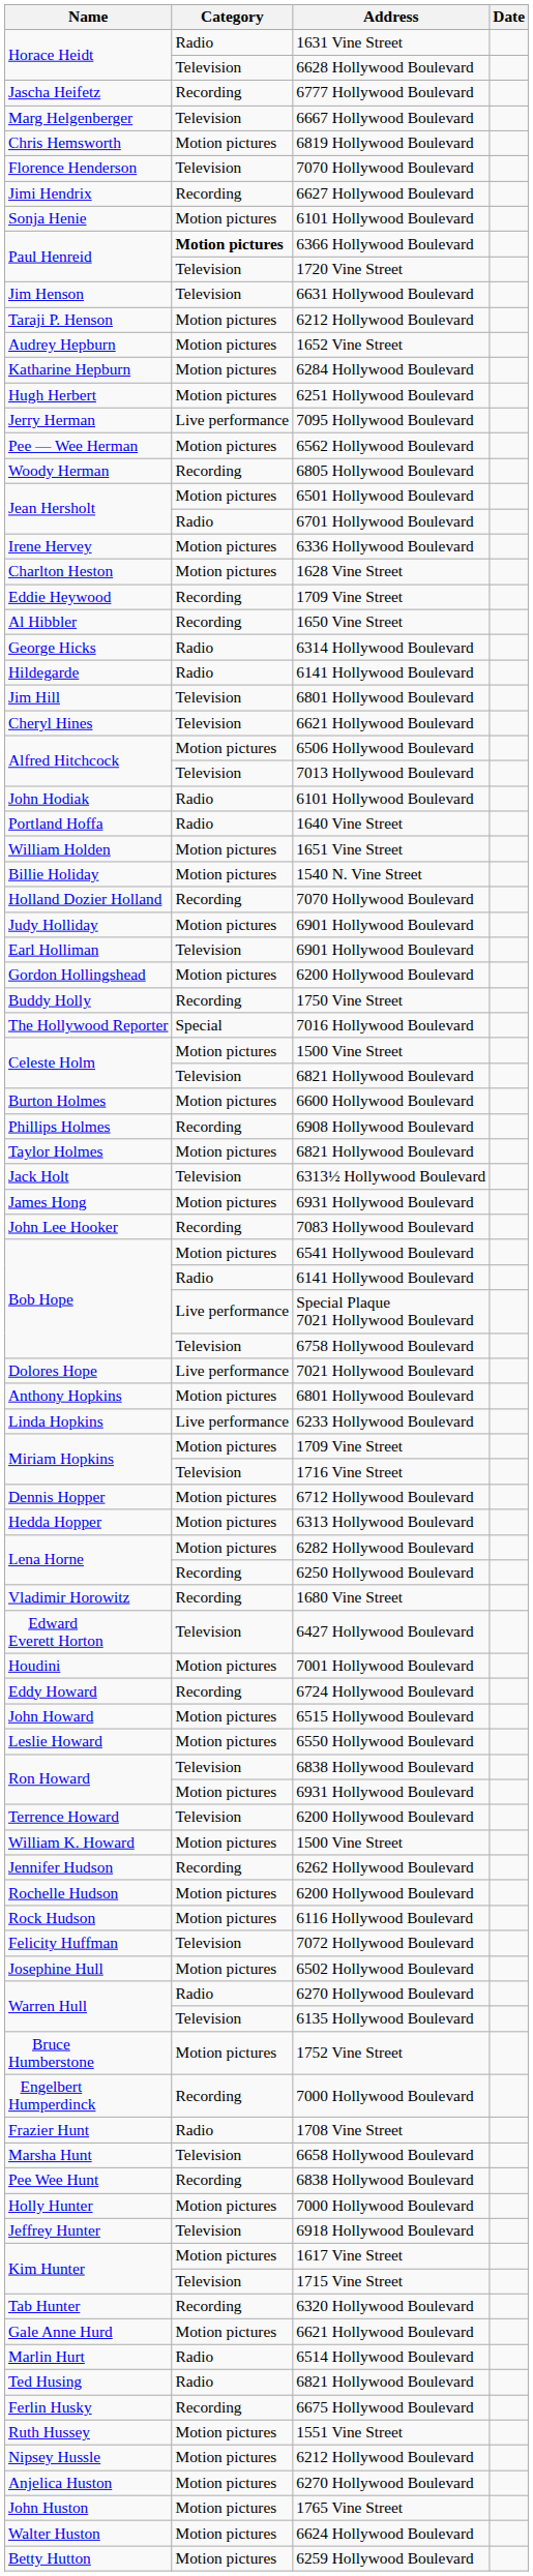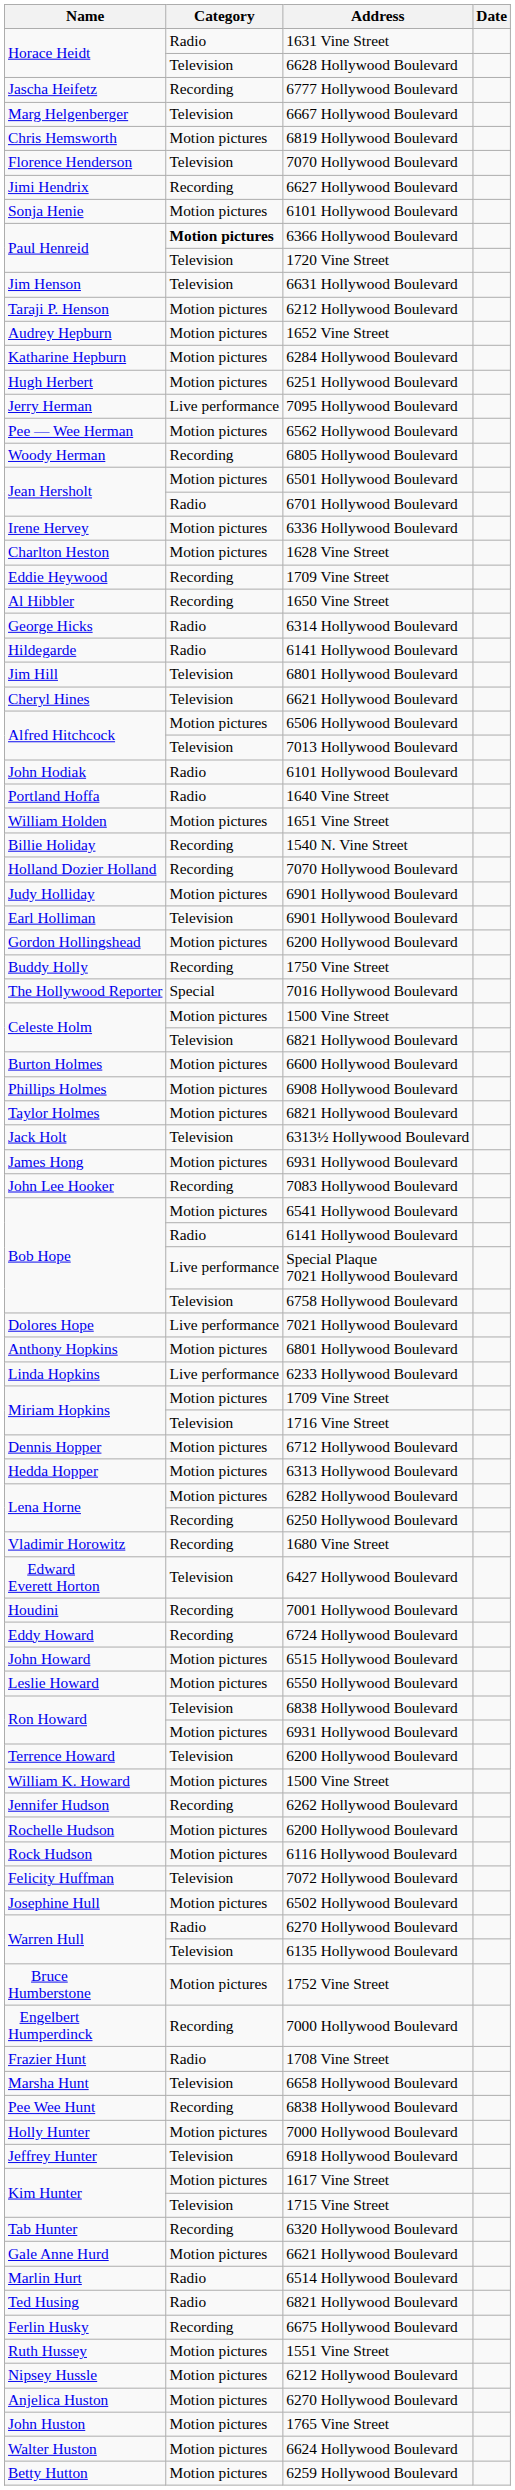 <table class="wikitable sortable" style="font-size: 100%;">
 <tr>
 <th>Name</th>
 <th>Category</th>
 <th>Address</th>
 <th>Date</th>
 </tr>
 <tr>
 <td rowspan="2"><a href='#'>Horace Heidt</a></td>
 <td>Radio</td>
 <td>1631 Vine Street</td>
 <td></td>
 </tr>
 <tr>
 <td>Television</td>
 <td>6628 Hollywood Boulevard</td>
 <td></td>
 </tr>
 <tr>
 <td><a href='#'>Jascha Heifetz</a></td>
 <td>Recording</td>
 <td>6777 Hollywood Boulevard</td>
 <td></td>
 </tr>
 <tr>
 <td><a href='#'>Marg Helgenberger</a></td>
 <td>Television</td>
 <td>6667 Hollywood Boulevard</td>
 <td></td>
 </tr>
 <tr>
 <td><a href='#'>Chris Hemsworth</a></td>
 <td>Motion pictures</td>
 <td>6819 Hollywood Boulevard</td>
 <td></td>
 </tr>
 <tr>
 <td><a href='#'>Florence Henderson</a></td>
 <td>Television</td>
 <td>7070 Hollywood Boulevard</td>
 <td></td>
 </tr>
 <tr>
 <td><a href='#'>Jimi Hendrix</a></td>
 <td>Recording</td>
 <td>6627 Hollywood Boulevard</td>
 <td></td>
 </tr>
 <tr>
 <td><a href='#'>Sonja Henie</a></td>
 <td>Motion pictures</td>
 <td>6101 Hollywood Boulevard</td>
 <td></td>
 </tr>
 <tr>
 <td rowspan="2"><a href='#'>Paul Henreid</a></td>
 <td><strong>Motion pictures</strong></td>
 <td>6366 Hollywood Boulevard</td>
 <td></td>
 </tr>
 <tr>
 <td>Television</td>
 <td>1720 Vine Street</td>
 <td></td>
 </tr>
 <tr>
 <td><a href='#'>Jim Henson</a></td>
 <td>Television</td>
 <td>6631 Hollywood Boulevard</td>
 <td></td>
 </tr>
 <tr>
 <td><a href='#'>Taraji P. Henson</a></td>
 <td>Motion pictures</td>
 <td>6212 Hollywood Boulevard</td>
 <td></td>
 </tr>
 <tr>
 <td><a href='#'>Audrey Hepburn</a></td>
 <td>Motion pictures</td>
 <td>1652 Vine Street</td>
 <td></td>
 </tr>
 <tr>
 <td><a href='#'>Katharine Hepburn</a></td>
 <td>Motion pictures</td>
 <td>6284 Hollywood Boulevard</td>
 <td></td>
 </tr>
 <tr>
 <td><a href='#'>Hugh Herbert</a></td>
 <td>Motion pictures</td>
 <td>6251 Hollywood Boulevard</td>
 <td></td>
 </tr>
 <tr>
 <td><a href='#'>Jerry Herman</a></td>
 <td>Live performance</td>
 <td>7095 Hollywood Boulevard</td>
 <td></td>
 </tr>
 <tr>
 <td><a href='#'>Pee — Wee Herman</a></td>
 <td>Motion pictures</td>
 <td>6562 Hollywood Boulevard</td>
 <td></td>
 </tr>
 <tr>
 <td><a href='#'>Woody Herman</a></td>
 <td>Recording</td>
 <td>6805 Hollywood Boulevard</td>
 <td></td>
 </tr>
 <tr>
 <td rowspan="2"><a href='#'>Jean Hersholt</a></td>
 <td>Motion pictures</td>
 <td>6501 Hollywood Boulevard</td>
 <td></td>
 </tr>
 <tr>
 <td>Radio</td>
 <td>6701 Hollywood Boulevard</td>
 <td></td>
 </tr>
 <tr>
 <td><a href='#'>Irene Hervey</a></td>
 <td>Motion pictures</td>
 <td>6336 Hollywood Boulevard</td>
 <td></td>
 </tr>
 <tr>
 <td><a href='#'>Charlton Heston</a></td>
 <td>Motion pictures</td>
 <td>1628 Vine Street</td>
 <td></td>
 </tr>
 <tr>
 <td><a href='#'>Eddie Heywood</a></td>
 <td>Recording</td>
 <td>1709 Vine Street</td>
 <td></td>
 </tr>
 <tr>
 <td><a href='#'>Al Hibbler</a></td>
 <td>Recording</td>
 <td>1650 Vine Street</td>
 <td></td>
 </tr>
 <tr>
 <td><a href='#'>George Hicks</a></td>
 <td>Radio</td>
 <td>6314 Hollywood Boulevard</td>
 <td></td>
 </tr>
 <tr>
 <td><a href='#'>Hildegarde</a></td>
 <td>Radio</td>
 <td>6141 Hollywood Boulevard</td>
 <td></td>
 </tr>
 <tr>
 <td><a href='#'>Jim Hill</a></td>
 <td>Television</td>
 <td>6801 Hollywood Boulevard</td>
 <td></td>
 </tr>
 <tr>
 <td><a href='#'>Cheryl Hines</a></td>
 <td>Television</td>
 <td>6621 Hollywood Boulevard</td>
 <td></td>
 </tr>
 <tr>
 <td rowspan="2"><a href='#'>Alfred Hitchcock</a></td>
 <td>Motion pictures</td>
 <td>6506 Hollywood Boulevard</td>
 <td></td>
 </tr>
 <tr>
 <td>Television</td>
 <td>7013 Hollywood Boulevard</td>
 <td></td>
 </tr>
 <tr>
 <td><a href='#'>John Hodiak</a></td>
 <td>Radio</td>
 <td>6101 Hollywood Boulevard</td>
 <td></td>
 </tr>
 <tr>
 <td><a href='#'>Portland Hoffa</a></td>
 <td>Radio</td>
 <td>1640 Vine Street</td>
 <td></td>
 </tr>
 <tr>
 <td><a href='#'>William Holden</a></td>
 <td>Motion pictures</td>
 <td>1651 Vine Street</td>
 <td></td>
 </tr>
 <tr>
 <td><a href='#'>Billie Holiday</a></td>
-<td>Motion pictures</td>
+<td>Recording</td>
 <td>1540 N. Vine Street</td>
 <td></td>
 </tr>
 <tr>
 <td><a href='#'>Holland Dozier Holland</a></td>
 <td>Recording</td>
 <td>7070 Hollywood Boulevard</td>
 <td></td>
 </tr>
 <tr>
 <td><a href='#'>Judy Holliday</a></td>
 <td>Motion pictures</td>
 <td>6901 Hollywood Boulevard</td>
 <td></td>
 </tr>
 <tr>
 <td><a href='#'>Earl Holliman</a></td>
 <td>Television</td>
 <td>6901 Hollywood Boulevard</td>
 <td></td>
 </tr>
 <tr>
 <td><a href='#'>Gordon Hollingshead</a></td>
 <td>Motion pictures</td>
 <td>6200 Hollywood Boulevard</td>
 <td></td>
 </tr>
 <tr>
 <td><a href='#'>Buddy Holly</a></td>
 <td>Recording</td>
 <td>1750 Vine Street</td>
 <td></td>
 </tr>
 <tr>
 <td><a href='#'>The Hollywood Reporter</a></td>
 <td>Special</td>
 <td>7016 Hollywood Boulevard</td>
 <td></td>
 </tr>
 <tr>
 <td rowspan="2"><a href='#'>Celeste Holm</a></td>
 <td>Motion pictures</td>
 <td>1500 Vine Street</td>
 <td></td>
 </tr>
 <tr>
 <td>Television</td>
 <td>6821 Hollywood Boulevard</td>
 <td></td>
 </tr>
 <tr>
 <td><a href='#'>Burton Holmes</a></td>
 <td>Motion pictures</td>
 <td>6600 Hollywood Boulevard</td>
 <td></td>
 </tr>
 <tr>
 <td><a href='#'>Phillips Holmes</a></td>
-<td>Recording</td>
+<td>Motion pictures</td>
 <td>6908 Hollywood Boulevard</td>
 <td></td>
 </tr>
 <tr>
 <td><a href='#'>Taylor Holmes</a></td>
 <td>Motion pictures</td>
 <td>6821 Hollywood Boulevard</td>
 <td></td>
 </tr>
 <tr>
 <td><a href='#'>Jack Holt</a></td>
 <td>Television</td>
 <td>6313½ Hollywood Boulevard</td>
 <td></td>
 </tr>
 <tr>
 <td><a href='#'>James Hong</a></td>
 <td>Motion pictures</td>
 <td>6931 Hollywood Boulevard</td>
 <td></td>
 </tr>
 <tr>
 <td><a href='#'>John Lee Hooker</a></td>
 <td>Recording</td>
 <td>7083 Hollywood Boulevard</td>
 <td></td>
 </tr>
 <tr>
 <td rowspan="4"><a href='#'>Bob Hope</a></td>
 <td>Motion pictures</td>
 <td>6541 Hollywood Boulevard</td>
 <td></td>
 </tr>
 <tr>
 <td>Radio</td>
 <td>6141 Hollywood Boulevard</td>
 <td></td>
 </tr>
 <tr>
 <td>Live performance</td>
 <td>Special Plaque<br>7021 Hollywood Boulevard</td>
 <td></td>
 </tr>
 <tr>
 <td>Television</td>
 <td>6758 Hollywood Boulevard</td>
 <td></td>
 </tr>
 <tr>
 <td><a href='#'>Dolores Hope</a></td>
 <td>Live performance</td>
 <td>7021 Hollywood Boulevard</td>
 <td></td>
 </tr>
 <tr>
 <td><a href='#'>Anthony Hopkins</a></td>
 <td>Motion pictures</td>
 <td>6801 Hollywood Boulevard</td>
 <td></td>
 </tr>
 <tr>
 <td><a href='#'>Linda Hopkins</a></td>
 <td>Live performance</td>
 <td>6233 Hollywood Boulevard</td>
 <td></td>
 </tr>
 <tr>
 <td rowspan="2"><a href='#'>Miriam Hopkins</a></td>
 <td>Motion pictures</td>
 <td>1709 Vine Street</td>
 <td></td>
 </tr>
 <tr>
 <td>Television</td>
 <td>1716 Vine Street</td>
 <td></td>
 </tr>
 <tr>
 <td><a href='#'>Dennis Hopper</a></td>
 <td>Motion pictures</td>
 <td>6712 Hollywood Boulevard</td>
 <td></td>
 </tr>
 <tr>
 <td><a href='#'>Hedda Hopper</a></td>
 <td>Motion pictures</td>
 <td>6313 Hollywood Boulevard</td>
 <td></td>
 </tr>
 <tr>
 <td rowspan="2"><a href='#'>Lena Horne</a></td>
 <td>Motion pictures</td>
 <td>6282 Hollywood Boulevard</td>
 <td></td>
 </tr>
 <tr>
 <td>Recording</td>
 <td>6250 Hollywood Boulevard</td>
 <td></td>
 </tr>
 <tr>
 <td><a href='#'>Vladimir Horowitz</a></td>
 <td>Recording</td>
 <td>1680 Vine Street</td>
 <td></td>
 </tr>
 <tr>
 <td>     <a href='#'>Edward</a><br><a href='#'>Everett Horton</a></td>
 <td>Television</td>
 <td>6427 Hollywood Boulevard</td>
 <td></td>
 </tr>
 <tr>
 <td><a href='#'>Houdini</a></td>
-<td>Motion pictures</td>
+<td>Recording</td>
 <td>7001 Hollywood Boulevard</td>
 <td></td>
 </tr>
 <tr>
 <td><a href='#'>Eddy Howard</a></td>
 <td>Recording</td>
 <td>6724 Hollywood Boulevard</td>
 <td></td>
 </tr>
 <tr>
 <td><a href='#'>John Howard</a></td>
 <td>Motion pictures</td>
 <td>6515 Hollywood Boulevard</td>
 <td></td>
 </tr>
 <tr>
 <td><a href='#'>Leslie Howard</a></td>
 <td>Motion pictures</td>
 <td>6550 Hollywood Boulevard</td>
 <td></td>
 </tr>
 <tr>
 <td rowspan="2"><a href='#'>Ron Howard</a></td>
 <td>Television</td>
 <td>6838 Hollywood Boulevard</td>
 <td></td>
 </tr>
 <tr>
 <td>Motion pictures</td>
 <td>6931 Hollywood Boulevard</td>
 <td></td>
 </tr>
 <tr>
 <td><a href='#'>Terrence Howard</a></td>
 <td>Television</td>
 <td>6200 Hollywood Boulevard</td>
 <td></td>
 </tr>
 <tr>
 <td><a href='#'>William K. Howard</a></td>
 <td>Motion pictures</td>
 <td>1500 Vine Street</td>
 <td></td>
 </tr>
 <tr>
 <td><a href='#'>Jennifer Hudson</a></td>
 <td>Recording</td>
 <td>6262 Hollywood Boulevard</td>
 <td></td>
 </tr>
 <tr>
 <td><a href='#'>Rochelle Hudson</a></td>
 <td>Motion pictures</td>
 <td>6200 Hollywood Boulevard</td>
 <td></td>
 </tr>
 <tr>
 <td><a href='#'>Rock Hudson</a></td>
 <td>Motion pictures</td>
 <td>6116 Hollywood Boulevard</td>
 <td></td>
 </tr>
 <tr>
 <td><a href='#'>Felicity Huffman</a></td>
 <td>Television</td>
 <td>7072 Hollywood Boulevard</td>
 <td></td>
 </tr>
 <tr>
 <td><a href='#'>Josephine Hull</a></td>
 <td>Motion pictures</td>
 <td>6502 Hollywood Boulevard</td>
 <td></td>
 </tr>
 <tr>
 <td rowspan="2"><a href='#'>Warren Hull</a></td>
 <td>Radio</td>
 <td>6270 Hollywood Boulevard</td>
 <td></td>
 </tr>
 <tr>
 <td>Television</td>
 <td>6135 Hollywood Boulevard</td>
 <td></td>
 </tr>
 <tr>
 <td>      <a href='#'>Bruce</a><br><a href='#'>Humberstone</a></td>
 <td>Motion pictures</td>
 <td>1752 Vine Street</td>
 <td></td>
 </tr>
 <tr>
 <td>   <a href='#'>Engelbert</a><br><a href='#'>Humperdinck</a></td>
 <td>Recording</td>
 <td>7000 Hollywood Boulevard</td>
 <td></td>
 </tr>
 <tr>
 <td><a href='#'>Frazier Hunt</a></td>
 <td>Radio</td>
 <td>1708 Vine Street</td>
 <td></td>
 </tr>
 <tr>
 <td><a href='#'>Marsha Hunt</a></td>
 <td>Television</td>
 <td>6658 Hollywood Boulevard</td>
 <td></td>
 </tr>
 <tr>
 <td><a href='#'>Pee Wee Hunt</a></td>
 <td>Recording</td>
 <td>6838 Hollywood Boulevard</td>
 <td></td>
 </tr>
 <tr>
 <td><a href='#'>Holly Hunter</a></td>
 <td>Motion pictures</td>
 <td>7000 Hollywood Boulevard</td>
 <td></td>
 </tr>
 <tr>
 <td><a href='#'>Jeffrey Hunter</a></td>
 <td>Television</td>
 <td>6918 Hollywood Boulevard</td>
 <td></td>
 </tr>
 <tr>
 <td rowspan="2"><a href='#'>Kim Hunter</a></td>
 <td>Motion pictures</td>
 <td>1617 Vine Street</td>
 <td></td>
 </tr>
 <tr>
 <td>Television</td>
 <td>1715 Vine Street</td>
 <td></td>
 </tr>
 <tr>
 <td><a href='#'>Tab Hunter</a></td>
 <td>Recording</td>
 <td>6320 Hollywood Boulevard</td>
 <td></td>
 </tr>
 <tr>
 <td><a href='#'>Gale Anne Hurd</a></td>
 <td>Motion pictures</td>
 <td>6621 Hollywood Boulevard</td>
 <td></td>
 </tr>
 <tr>
 <td><a href='#'>Marlin Hurt</a></td>
 <td>Radio</td>
 <td>6514 Hollywood Boulevard</td>
 <td></td>
 </tr>
 <tr>
 <td><a href='#'>Ted Husing</a></td>
 <td>Radio</td>
 <td>6821 Hollywood Boulevard</td>
 <td></td>
 </tr>
 <tr>
 <td><a href='#'>Ferlin Husky</a></td>
 <td>Recording</td>
 <td>6675 Hollywood Boulevard</td>
 <td></td>
 </tr>
 <tr>
 <td><a href='#'>Ruth Hussey</a></td>
 <td>Motion pictures</td>
 <td>1551 Vine Street</td>
 <td></td>
 </tr>
 <tr>
 <td><a href='#'>Nipsey Hussle</a></td>
 <td>Motion pictures</td>
 <td>6212 Hollywood Boulevard</td>
 <td></td>
 </tr>
 <tr>
 <td><a href='#'>Anjelica Huston</a></td>
 <td>Motion pictures</td>
 <td>6270 Hollywood Boulevard</td>
 <td></td>
 </tr>
 <tr>
 <td><a href='#'>John Huston</a></td>
 <td>Motion pictures</td>
 <td>1765 Vine Street</td>
 <td></td>
 </tr>
 <tr>
 <td><a href='#'>Walter Huston</a></td>
 <td>Motion pictures</td>
 <td>6624 Hollywood Boulevard</td>
 <td></td>
 </tr>
 <tr>
 <td><a href='#'>Betty Hutton</a></td>
 <td>Motion pictures</td>
 <td>6259 Hollywood Boulevard</td>
 <td></td>
 </tr>
 </table>
